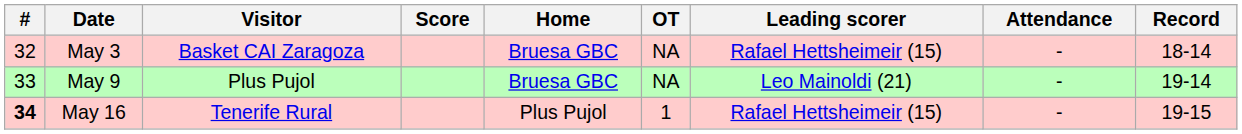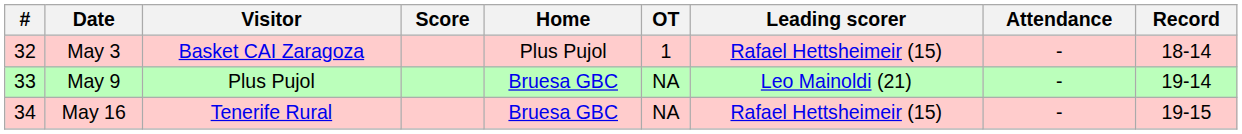 <table class="wikitable" width="80%">
 <tr align="center"  bgcolor="#dddddd">
 <th>#</th>
 <th>Date</th>
 <th>Visitor</th>
 <th>Score</th>
 <th>Home</th>
 <th>OT</th>
 <th>Leading scorer</th>
 <th>Attendance</th>
 <th>Record</th>
 </tr>
 <tr align="center"  bgcolor="#ffcccc">
 <td>32</td>
 <td>May 3</td>
 <td><a href='#'>Basket CAI Zaragoza</a></td>
 <td></td>
-<td><a href='#'>Bruesa GBC</a></td>
-<td>NA</td>
+<td>Plus Pujol</td>
+<td>1</td>
 <td><a href='#'>Rafael Hettsheimeir</a> (15)</td>
 <td>-</td>
 <td>18-14</td>
 </tr>
 <tr align="center" bgcolor="#bbffbb">
 <td>33</td>
 <td>May 9</td>
 <td>Plus Pujol</td>
 <td></td>
 <td><a href='#'>Bruesa GBC</a></td>
 <td>NA</td>
 <td><a href='#'>Leo Mainoldi</a> (21)</td>
 <td>-</td>
 <td>19-14</td>
 </tr>
 <tr align="center" bgcolor="#ffcccc">
-<td><strong>34</strong></td>
+<td>34</td>
 <td>May 16</td>
 <td><a href='#'>Tenerife Rural</a></td>
 <td></td>
-<td>Plus Pujol</td>
-<td>1</td>
+<td><a href='#'>Bruesa GBC</a></td>
+<td>NA</td>
 <td><a href='#'>Rafael Hettsheimeir</a> (15)</td>
 <td>-</td>
 <td>19-15</td>
 </tr>
 </table>
